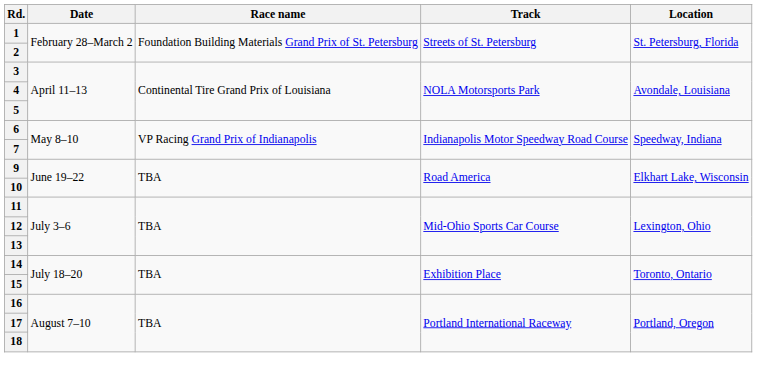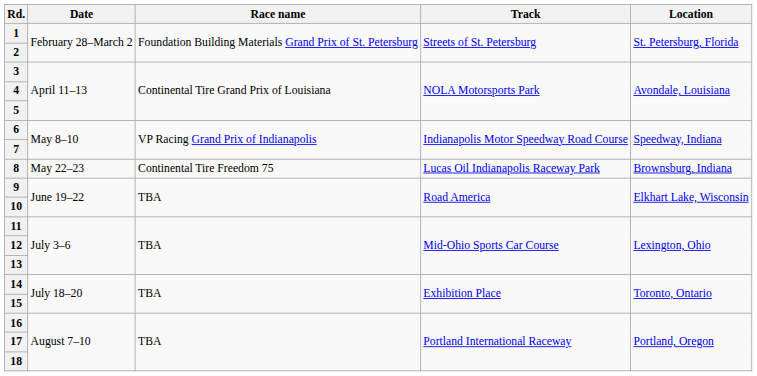 <table class="wikitable" style="font-size: 85%">
 <tr>
 <th>Rd.</th>
 <th>Date</th>
 <th>Race name</th>
 <th>Track</th>
 <th>Location</th>
 </tr>
 <tr>
 <th>1</th>
 <td rowspan="2">February 28–March 2</td>
 <td rowspan="2">Foundation Building Materials <a href='#'>Grand Prix of St. Petersburg</a></td>
 <td rowspan="2"> <a href='#'>Streets of St. Petersburg</a></td>
 <td rowspan="2"><a href='#'>St. Petersburg, Florida</a></td>
 </tr>
 <tr>
 <th>2</th>
 </tr>
 <tr>
 <th>3</th>
 <td rowspan="3">April 11–13</td>
 <td rowspan="3">Continental Tire Grand Prix of Louisiana</td>
 <td rowspan="3"> <a href='#'>NOLA Motorsports Park</a></td>
 <td rowspan="3"><a href='#'>Avondale, Louisiana</a></td>
 </tr>
 <tr>
 <th>4</th>
 </tr>
 <tr>
 <th>5</th>
 </tr>
 <tr>
 <th>6</th>
 <td rowspan="2">May 8–10</td>
 <td rowspan="2">VP Racing <a href='#'>Grand Prix of Indianapolis</a></td>
 <td rowspan="2"> <a href='#'>Indianapolis Motor Speedway Road Course</a></td>
 <td rowspan="2"><a href='#'>Speedway, Indiana</a></td>
 </tr>
 <tr>
 <th>7</th>
+</tr>
+<tr>
+<th>8</th>
+<td>May 22–23</td>
+<td>Continental Tire Freedom 75</td>
+<td> <a href='#'>Lucas Oil Indianapolis Raceway Park</a></td>
+<td><a href='#'>Brownsburg, Indiana</a></td>
 </tr>
 <tr>
 <th>9</th>
 <td rowspan="2">June 19–22</td>
 <td rowspan="2">TBA</td>
 <td rowspan="2"> <a href='#'>Road America</a></td>
 <td rowspan="2"><a href='#'>Elkhart Lake, Wisconsin</a></td>
 </tr>
 <tr>
 <th>10</th>
 </tr>
 <tr>
 <th>11</th>
 <td rowspan="3">July 3–6</td>
 <td rowspan="3">TBA</td>
 <td rowspan="3"> <a href='#'>Mid-Ohio Sports Car Course</a></td>
 <td rowspan="3"><a href='#'>Lexington, Ohio</a></td>
 </tr>
 <tr>
 <th>12</th>
 </tr>
 <tr>
 <th>13</th>
 </tr>
 <tr>
 <th>14</th>
 <td rowspan="2">July 18–20</td>
 <td rowspan="2">TBA</td>
 <td rowspan="2"> <a href='#'>Exhibition Place</a></td>
 <td rowspan="2"><a href='#'>Toronto, Ontario</a></td>
 </tr>
 <tr>
 <th>15</th>
 </tr>
 <tr>
 <th>16</th>
 <td rowspan="3">August 7–10</td>
 <td rowspan="3">TBA</td>
 <td rowspan="3"> <a href='#'>Portland International Raceway</a></td>
 <td rowspan="3"><a href='#'>Portland, Oregon</a></td>
 </tr>
 <tr>
 <th>17</th>
 </tr>
 <tr>
 <th>18</th>
 </tr>
 </table>
